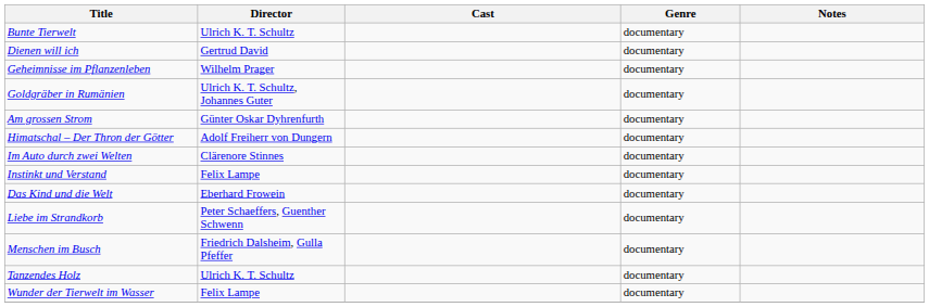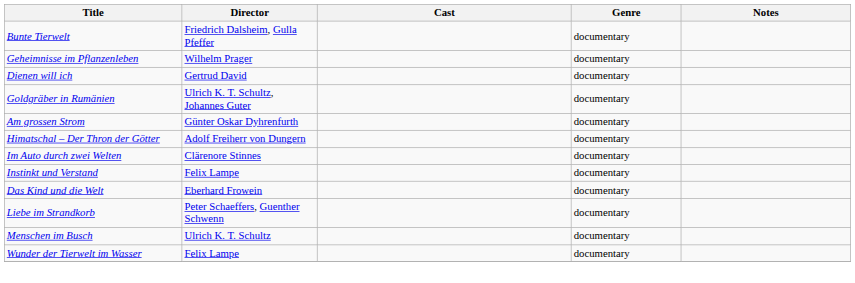 <table class="wikitable" style="width:100%;">
 <tr>
 <th style="width:21%;">Title</th>
 <th style="width:16%;">Director</th>
 <th style="width:30%;">Cast</th>
 <th style="width:13%;">Genre</th>
 <th style="width:20%;">Notes</th>
 </tr>
 <tr>
 <td><em><a href='#'>Bunte Tierwelt</a></em></td>
-<td><a href='#'>Ulrich K. T. Schultz</a></td>
+<td><a href='#'>Friedrich Dalsheim</a>, <a href='#'>Gulla Pfeffer</a></td>
+<td></td>
+<td>documentary</td>
+<td></td>
+</tr>
+<tr>
+<td><em><a href='#'>Geheimnisse im Pflanzenleben</a></em></td>
+<td><a href='#'>Wilhelm Prager</a></td>
 <td></td>
 <td>documentary</td>
 <td></td>
 </tr>
 <tr>
 <td><em><a href='#'>Dienen will ich</a></em></td>
 <td><a href='#'>Gertrud David</a></td>
-<td></td>
-<td>documentary</td>
-<td></td>
-</tr>
-<tr>
-<td><em><a href='#'>Geheimnisse im Pflanzenleben</a></em></td>
-<td><a href='#'>Wilhelm Prager</a></td>
 <td></td>
 <td>documentary</td>
 <td></td>
 </tr>
 <tr>
 <td><em><a href='#'>Goldgräber in Rumänien</a></em></td>
 <td><a href='#'>Ulrich K. T. Schultz</a>, <a href='#'>Johannes Guter</a></td>
 <td></td>
 <td>documentary</td>
 <td></td>
 </tr>
 <tr>
 <td><em><a href='#'>Am grossen Strom</a></em></td>
 <td><a href='#'>Günter Oskar Dyhrenfurth</a></td>
 <td></td>
 <td>documentary</td>
 <td></td>
 </tr>
 <tr>
 <td><em><a href='#'>Himatschal – Der Thron der Götter</a></em></td>
 <td><a href='#'>Adolf Freiherr von Dungern</a></td>
 <td></td>
 <td>documentary</td>
 <td></td>
 </tr>
 <tr>
 <td><em><a href='#'>Im Auto durch zwei Welten</a></em></td>
 <td><a href='#'>Clärenore Stinnes</a></td>
 <td></td>
 <td>documentary</td>
 <td></td>
 </tr>
 <tr>
 <td><em><a href='#'>Instinkt und Verstand</a></em></td>
 <td><a href='#'>Felix Lampe</a></td>
 <td></td>
 <td>documentary</td>
 <td></td>
 </tr>
 <tr>
 <td><em><a href='#'>Das Kind und die Welt</a></em></td>
 <td><a href='#'>Eberhard Frowein</a></td>
 <td></td>
 <td>documentary</td>
 <td></td>
 </tr>
 <tr>
 <td><em><a href='#'>Liebe im Strandkorb</a></em></td>
 <td><a href='#'>Peter Schaeffers</a>, <a href='#'>Guenther Schwenn</a></td>
 <td></td>
 <td>documentary</td>
 <td></td>
 </tr>
 <tr>
 <td><em><a href='#'>Menschen im Busch</a></em></td>
-<td><a href='#'>Friedrich Dalsheim</a>, <a href='#'>Gulla Pfeffer</a></td>
-<td></td>
-<td>documentary</td>
-<td></td>
-</tr>
-<tr>
-<td><em><a href='#'>Tanzendes Holz</a></em></td>
 <td><a href='#'>Ulrich K. T. Schultz</a></td>
 <td></td>
 <td>documentary</td>
 <td></td>
 </tr>
 <tr>
 <td><em><a href='#'>Wunder der Tierwelt im Wasser</a></em></td>
 <td><a href='#'>Felix Lampe</a></td>
 <td></td>
 <td>documentary</td>
 <td></td>
 </tr>
 <tr>
 </tr>
 </table>
